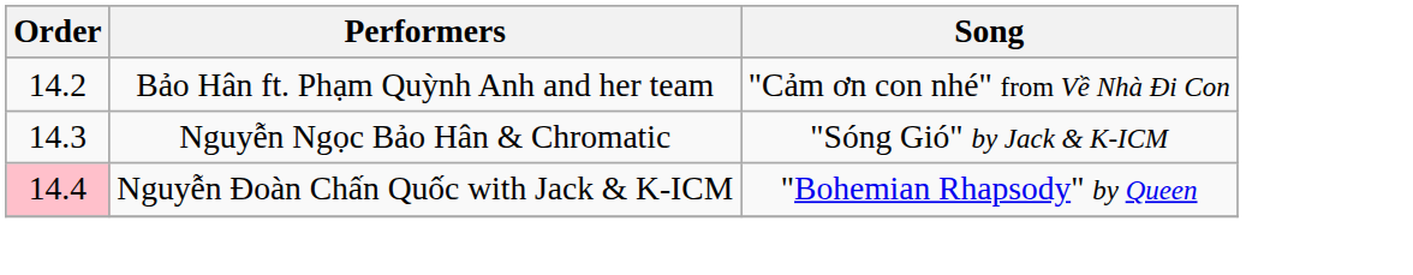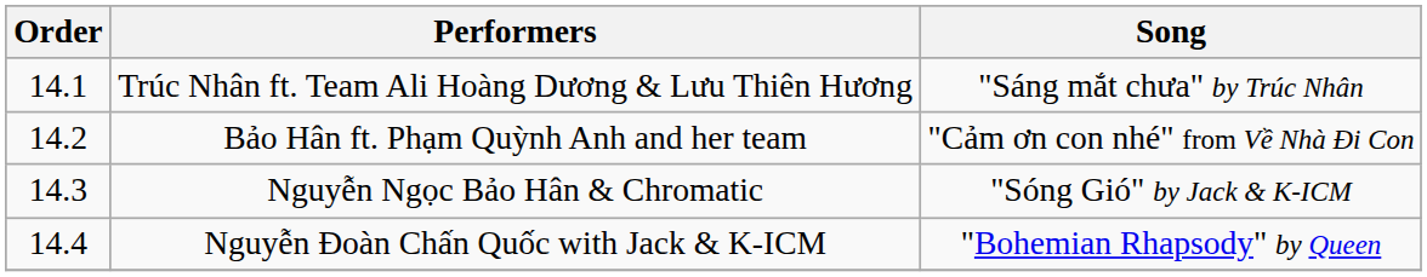 <table class="wikitable" style="text-align:center;">
 <tr>
 <th>Order</th>
 <th>Performers</th>
 <th>Song</th>
+</tr>
+<tr>
+<td>14.1</td>
+<td>Trúc Nhân ft. Team Ali Hoàng Dương & Lưu Thiên Hương</td>
+<td>"Sáng mắt chưa" <small><em>by Trúc Nhân</em></small></td>
 </tr>
 <tr>
 <td>14.2</td>
 <td>Bảo Hân ft. Phạm Quỳnh Anh and her team</td>
 <td>"Cảm ơn con nhé" <small>from <em>Về Nhà Đi Con</em></small></td>
 </tr>
 <tr>
 <td>14.3</td>
 <td>Nguyễn Ngọc Bảo Hân & Chromatic</td>
 <td>"Sóng Gió" <small><em>by Jack & K-ICM</em></small></td>
 </tr>
 <tr>
-<td style="background: pink;">14.4</td>
+<td>14.4</td>
 <td>Nguyễn Đoàn Chấn Quốc with Jack & K-ICM</td>
 <td>"<a href='#'>Bohemian Rhapsody</a>" <small><em>by <a href='#'>Queen</a></em></small></td>
 </tr>
 <tr>
 </tr>
 </table>
